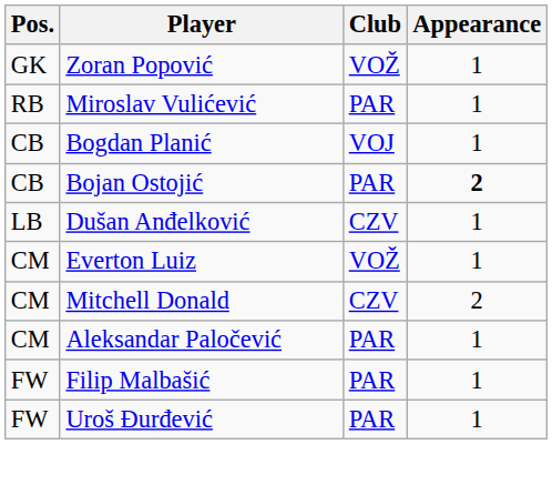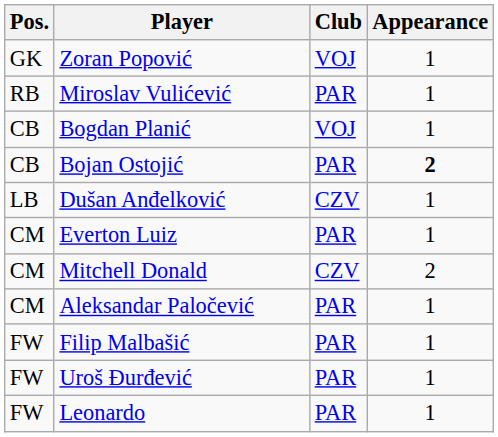 <table class="wikitable">
 <tr>
 <th>Pos.</th>
 <th width="175">Player</th>
 <th>Club</th>
 <th>Appearance</th>
 </tr>
 <tr>
 <td>GK</td>
 <td> <a href='#'>Zoran Popović</a></td>
-<td><a href='#'>VOŽ</a></td>
+<td><a href='#'>VOJ</a></td>
 <td align="center">1</td>
 </tr>
 <tr>
 <td>RB</td>
 <td> <a href='#'>Miroslav Vulićević</a></td>
 <td><a href='#'>PAR</a></td>
 <td align="center">1</td>
 </tr>
 <tr>
 <td>CB</td>
 <td> <a href='#'>Bogdan Planić</a></td>
 <td><a href='#'>VOJ</a></td>
 <td align="center">1</td>
 </tr>
 <tr>
 <td>CB</td>
 <td> <a href='#'>Bojan Ostojić</a></td>
 <td><a href='#'>PAR</a></td>
 <td align="center"><strong>2</strong></td>
 </tr>
 <tr>
 <td>LB</td>
 <td> <a href='#'>Dušan Anđelković</a></td>
 <td><a href='#'>CZV</a></td>
 <td align="center">1</td>
 </tr>
 <tr>
 <td>CM</td>
 <td> <a href='#'>Everton Luiz</a></td>
-<td><a href='#'>VOŽ</a></td>
+<td><a href='#'>PAR</a></td>
 <td align="center">1</td>
 </tr>
 <tr>
 <td>CM</td>
 <td> <a href='#'>Mitchell Donald</a></td>
 <td><a href='#'>CZV</a></td>
 <td align="center">2</td>
 </tr>
 <tr>
 <td>CM</td>
 <td> <a href='#'>Aleksandar Paločević</a></td>
 <td><a href='#'>PAR</a></td>
 <td align="center">1</td>
 </tr>
 <tr>
 <td>FW</td>
 <td> <a href='#'>Filip Malbašić</a></td>
 <td><a href='#'>PAR</a></td>
 <td align="center">1</td>
 </tr>
 <tr>
 <td>FW</td>
 <td> <a href='#'>Uroš Đurđević</a></td>
 <td><a href='#'>PAR</a></td>
 <td align="center">1</td>
 </tr>
+<tr>
+<td>FW</td>
+<td> <a href='#'>Leonardo</a></td>
+<td><a href='#'>PAR</a></td>
+<td align="center">1</td>
+</tr>
 </table>
